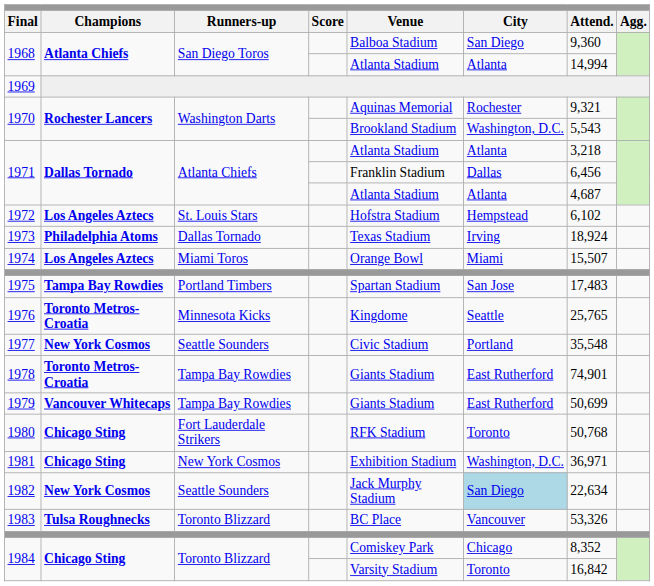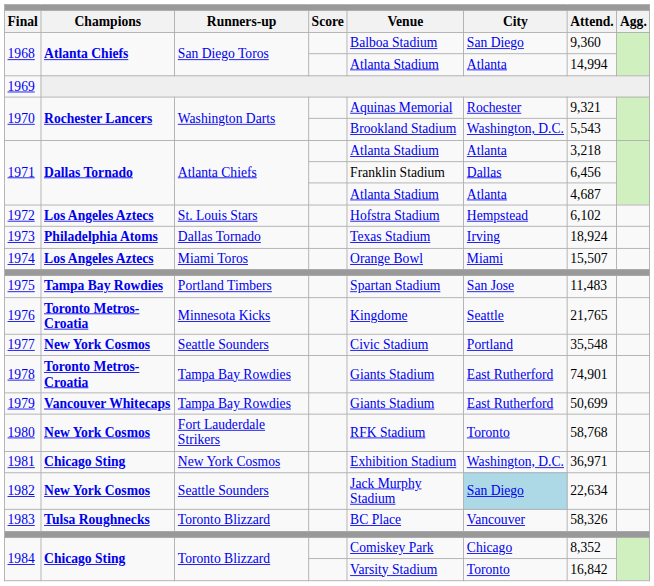 <table class="wikitable sortable">
 <tr>
 <th ! colspan=8 style="background:#999999"></th>
 </tr>
 <tr>
 <th width=20px>Final</th>
 <th width=150px>Champions</th>
 <th width=150px>Runners-up</th>
 <th>Score</th>
 <th width=130px>Venue</th>
 <th>City</th>
 <th>Attend.</th>
 <th>Agg.</th>
 </tr>
 <tr>
 <td rowspan=2><a href='#'>1968</a></td>
 <td rowspan=2><strong><a href='#'>Atlanta Chiefs</a></strong></td>
 <td rowspan=2><a href='#'>San Diego Toros</a></td>
 <td></td>
 <td><a href='#'>Balboa Stadium</a></td>
 <td><a href='#'>San Diego</a></td>
 <td>9,360</td>
 <td rowspan=2 style="background-color:#D0F0C0"></td>
 </tr>
 <tr>
 <td></td>
 <td><a href='#'>Atlanta Stadium</a></td>
 <td><a href='#'>Atlanta</a></td>
 <td>14,994</td>
 </tr>
 <tr>
 <td><a href='#'>1969</a></td>
 <td colspan=7 style="background:#efefef"></td>
 </tr>
 <tr>
 <td rowspan=2><a href='#'>1970</a></td>
 <td rowspan=2><strong><a href='#'>Rochester Lancers</a></strong></td>
 <td rowspan=2><a href='#'>Washington Darts</a></td>
 <td></td>
 <td><a href='#'>Aquinas Memorial</a></td>
 <td><a href='#'>Rochester</a></td>
 <td>9,321</td>
 <td rowspan=2 style="background-color:#d0f0c0"></td>
 </tr>
 <tr>
 <td></td>
 <td><a href='#'>Brookland Stadium</a></td>
 <td><a href='#'>Washington, D.C.</a></td>
 <td>5,543</td>
 </tr>
 <tr>
 <td rowspan=3><a href='#'>1971</a></td>
 <td rowspan=3><strong><a href='#'>Dallas Tornado</a></strong></td>
 <td rowspan=3><a href='#'>Atlanta Chiefs</a></td>
 <td></td>
 <td><a href='#'>Atlanta Stadium</a></td>
 <td><a href='#'>Atlanta</a></td>
 <td>3,218</td>
 <td rowspan=3 style="background-color:#d0f0c0"></td>
 </tr>
 <tr>
 <td></td>
 <td>Franklin Stadium</td>
 <td><a href='#'>Dallas</a></td>
 <td>6,456</td>
 </tr>
 <tr>
 <td></td>
 <td><a href='#'>Atlanta Stadium</a></td>
 <td><a href='#'>Atlanta</a></td>
 <td>4,687</td>
 </tr>
 <tr>
 <td><a href='#'>1972</a></td>
 <td><strong><a href='#'>Los Angeles Aztecs</a></strong></td>
 <td><a href='#'>St. Louis Stars</a></td>
 <td></td>
 <td><a href='#'>Hofstra Stadium</a></td>
 <td><a href='#'>Hempstead</a></td>
 <td>6,102</td>
 <td></td>
 </tr>
 <tr>
 <td><a href='#'>1973</a></td>
 <td><strong><a href='#'>Philadelphia Atoms</a></strong></td>
 <td><a href='#'>Dallas Tornado</a></td>
 <td></td>
 <td><a href='#'>Texas Stadium</a></td>
 <td><a href='#'>Irving</a></td>
 <td>18,924</td>
 <td></td>
 </tr>
 <tr>
 <td><a href='#'>1974</a></td>
 <td><strong><a href='#'>Los Angeles Aztecs</a></strong></td>
 <td><a href='#'>Miami Toros</a></td>
 <td></td>
 <td><a href='#'>Orange Bowl</a></td>
 <td><a href='#'>Miami</a></td>
 <td>15,507</td>
 <td></td>
 </tr>
 <tr>
 <th ! colspan=8 style="background:#999999"></th>
 </tr>
 <tr>
 <td><a href='#'>1975</a></td>
 <td><strong><a href='#'>Tampa Bay Rowdies</a></strong></td>
 <td><a href='#'>Portland Timbers</a></td>
 <td></td>
 <td><a href='#'>Spartan Stadium</a></td>
 <td><a href='#'>San Jose</a></td>
-<td>17,483</td>
+<td>11,483</td>
 <td></td>
 </tr>
 <tr>
 <td><a href='#'>1976</a></td>
 <td><strong><a href='#'>Toronto Metros-Croatia</a></strong></td>
 <td><a href='#'>Minnesota Kicks</a></td>
 <td></td>
 <td><a href='#'>Kingdome</a></td>
 <td><a href='#'>Seattle</a></td>
-<td>25,765</td>
+<td>21,765</td>
 <td></td>
 </tr>
 <tr>
 <td><a href='#'>1977</a></td>
 <td><strong><a href='#'>New York Cosmos</a></strong></td>
 <td><a href='#'>Seattle Sounders</a></td>
 <td></td>
 <td><a href='#'>Civic Stadium</a></td>
 <td><a href='#'>Portland</a></td>
 <td>35,548</td>
 <td></td>
 </tr>
 <tr>
 <td><a href='#'>1978</a></td>
 <td><strong><a href='#'>Toronto Metros-Croatia</a></strong></td>
 <td><a href='#'>Tampa Bay Rowdies</a></td>
 <td></td>
 <td><a href='#'>Giants Stadium</a></td>
 <td><a href='#'>East Rutherford</a></td>
 <td>74,901</td>
 <td></td>
 </tr>
 <tr>
 <td><a href='#'>1979</a></td>
 <td><strong><a href='#'>Vancouver Whitecaps</a></strong></td>
 <td><a href='#'>Tampa Bay Rowdies</a></td>
 <td></td>
 <td><a href='#'>Giants Stadium</a></td>
 <td><a href='#'>East Rutherford</a></td>
 <td>50,699</td>
 <td></td>
 </tr>
 <tr>
 <td><a href='#'>1980</a></td>
-<td><strong><a href='#'>Chicago Sting</a></strong></td>
+<td><strong><a href='#'>New York Cosmos</a></strong></td>
 <td><a href='#'>Fort Lauderdale Strikers</a></td>
 <td></td>
 <td><a href='#'>RFK Stadium</a></td>
 <td><a href='#'>Toronto</a></td>
-<td>50,768</td>
+<td>58,768</td>
 <td></td>
 </tr>
 <tr>
 <td><a href='#'>1981</a></td>
 <td><strong><a href='#'>Chicago Sting</a></strong></td>
 <td><a href='#'>New York Cosmos</a></td>
 <td></td>
 <td><a href='#'>Exhibition Stadium</a></td>
 <td><a href='#'>Washington, D.C.</a></td>
 <td>36,971</td>
 <td></td>
 </tr>
 <tr>
 <td><a href='#'>1982</a></td>
 <td><strong><a href='#'>New York Cosmos</a></strong></td>
 <td><a href='#'>Seattle Sounders</a></td>
 <td></td>
 <td><a href='#'>Jack Murphy Stadium</a></td>
 <td style="background: lightblue;"><a href='#'>San Diego</a></td>
 <td>22,634</td>
 <td></td>
 </tr>
 <tr>
 <td><a href='#'>1983</a></td>
 <td><strong><a href='#'>Tulsa Roughnecks</a></strong></td>
 <td><a href='#'>Toronto Blizzard</a></td>
 <td></td>
 <td><a href='#'>BC Place</a></td>
 <td><a href='#'>Vancouver</a></td>
-<td>53,326</td>
+<td>58,326</td>
 <td></td>
 </tr>
 <tr>
 <th ! colspan=8 style="background:#999999"></th>
 </tr>
 <tr>
 <td rowspan=2><a href='#'>1984</a></td>
 <td rowspan=2><strong><a href='#'>Chicago Sting</a></strong></td>
 <td rowspan=2><a href='#'>Toronto Blizzard</a></td>
 <td></td>
 <td><a href='#'>Comiskey Park</a></td>
 <td><a href='#'>Chicago</a></td>
 <td>8,352</td>
 <td rowspan=2 style="background-color:#D0F0C0"> </td>
 </tr>
 <tr>
 <td></td>
 <td><a href='#'>Varsity Stadium</a></td>
 <td><a href='#'>Toronto</a></td>
 <td>16,842</td>
 </tr>
 </table>
